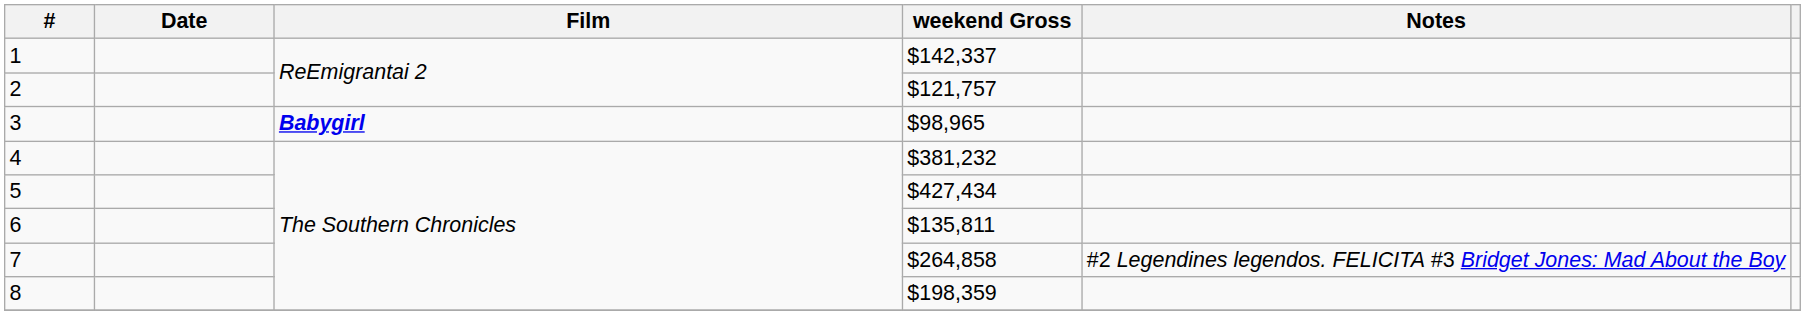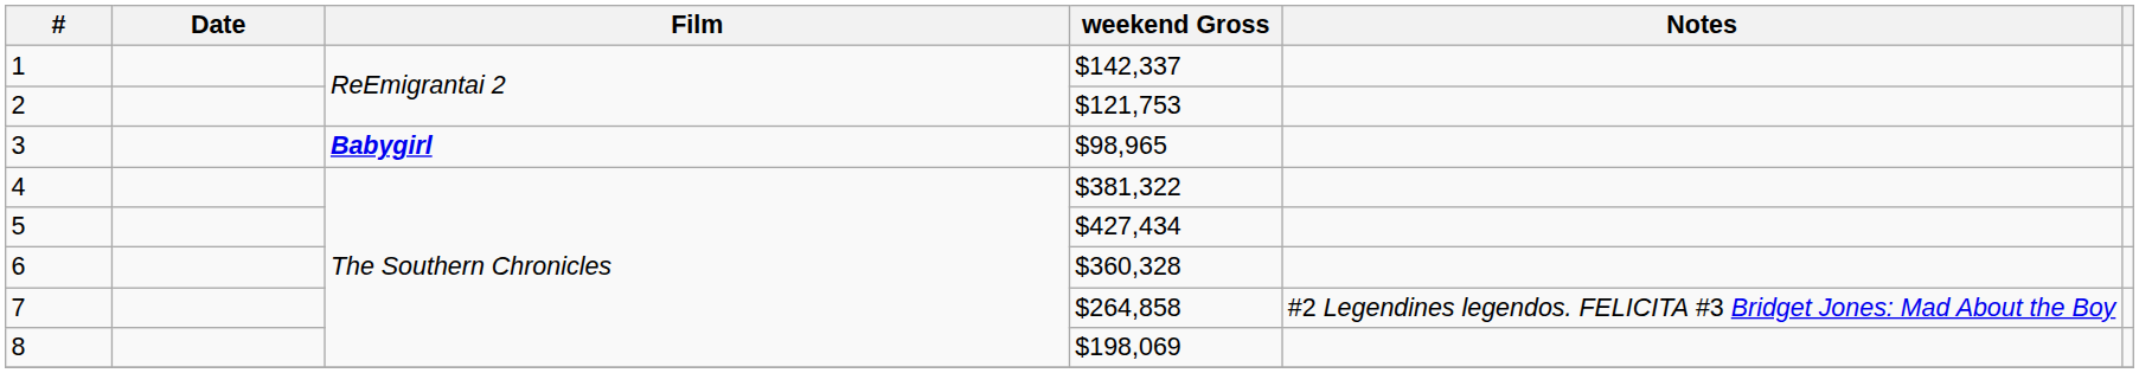 <table class="wikitable sortable">
 <tr>
 <th width="5%">#</th>
 <th width="10%">Date</th>
 <th width="35%">Film</th>
 <th width="10%">weekend Gross</th>
 <th>Notes</th>
 <th></th>
 </tr>
 <tr>
 <td>1</td>
 <td></td>
 <td rowspan=2><em>ReEmigrantai 2</em></td>
 <td>$142,337</td>
 <td></td>
 <td></td>
 </tr>
 <tr>
 <td>2</td>
 <td></td>
-<td>$121,757</td>
+<td>$121,753</td>
 <td></td>
 <td></td>
 </tr>
 <tr>
 <td>3</td>
 <td></td>
 <td><strong><em><a href='#'>Babygirl</a></em></strong></td>
 <td>$98,965</td>
 <td></td>
 <td></td>
 </tr>
 <tr>
 <td>4</td>
 <td></td>
 <td rowspan=5><em>The Southern Chronicles</em></td>
-<td>$381,232</td>
+<td>$381,322</td>
 <td></td>
 <td></td>
 </tr>
 <tr>
 <td>5</td>
 <td></td>
 <td>$427,434</td>
 <td></td>
 <td></td>
 </tr>
 <tr>
 <td>6</td>
 <td></td>
-<td>$135,811</td>
+<td>$360,328</td>
 <td></td>
 <td></td>
 </tr>
 <tr>
 <td>7</td>
 <td></td>
 <td>$264,858</td>
 <td>#2 <em>Legendines legendos. FELICITA</em> #3 <em><a href='#'>Bridget Jones: Mad About the Boy</a></em></td>
 <td></td>
 </tr>
 <tr>
 <td>8</td>
 <td></td>
-<td>$198,359</td>
+<td>$198,069</td>
 <td></td>
 <td></td>
 </tr>
 <tr>
 </tr>
 </table>
